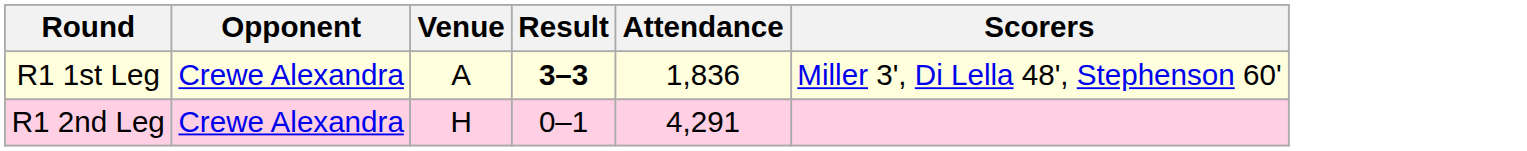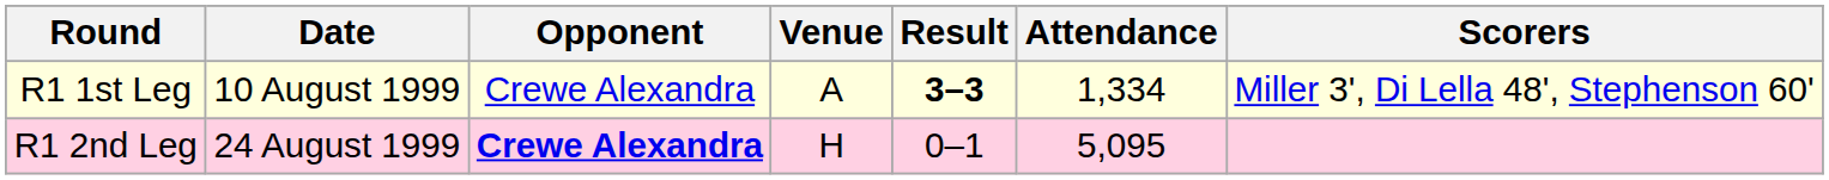 <table class= "wikitable " style="font-size:100%; text-align:center">
 <tr>
 <th>Round</th>
+<th>Date</th>
 <th>Opponent</th>
 <th>Venue</th>
 <th>Result</th>
 <th>Attendance</th>
 <th>Scorers</th>
 </tr>
 <tr style="background: #ffffdd;">
 <td>R1 1st Leg</td>
+<td>10 August 1999</td>
 <td><a href='#'>Crewe Alexandra</a></td>
 <td>A</td>
 <td><strong>3–3</strong></td>
-<td>1,836</td>
+<td>1,334</td>
 <td><a href='#'>Miller</a> 3', <a href='#'>Di Lella</a> 48', <a href='#'>Stephenson</a> 60'</td>
 </tr>
 <tr style="background: #ffd0e3;">
 <td>R1 2nd Leg</td>
-<td><a href='#'>Crewe Alexandra</a></td>
+<td>24 August 1999</td>
+<td><strong><a href='#'>Crewe Alexandra</a></strong></td>
 <td>H</td>
 <td>0–1</td>
-<td>4,291</td>
+<td>5,095</td>
 <td></td>
 </tr>
 </table>
